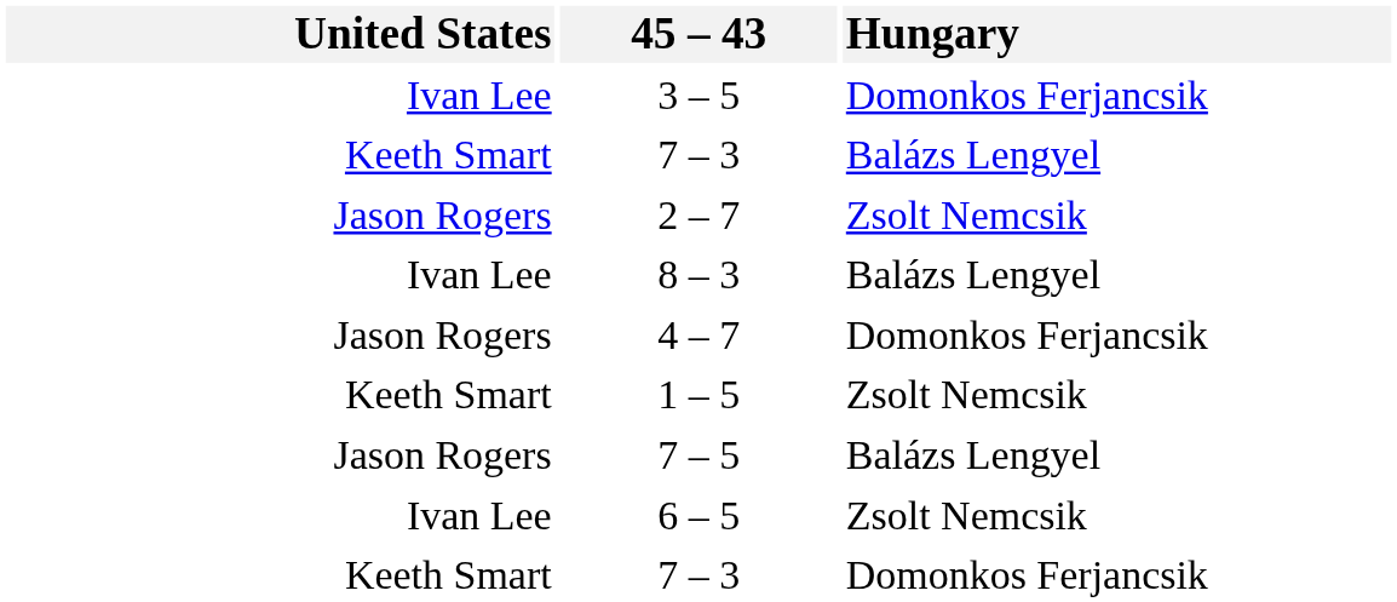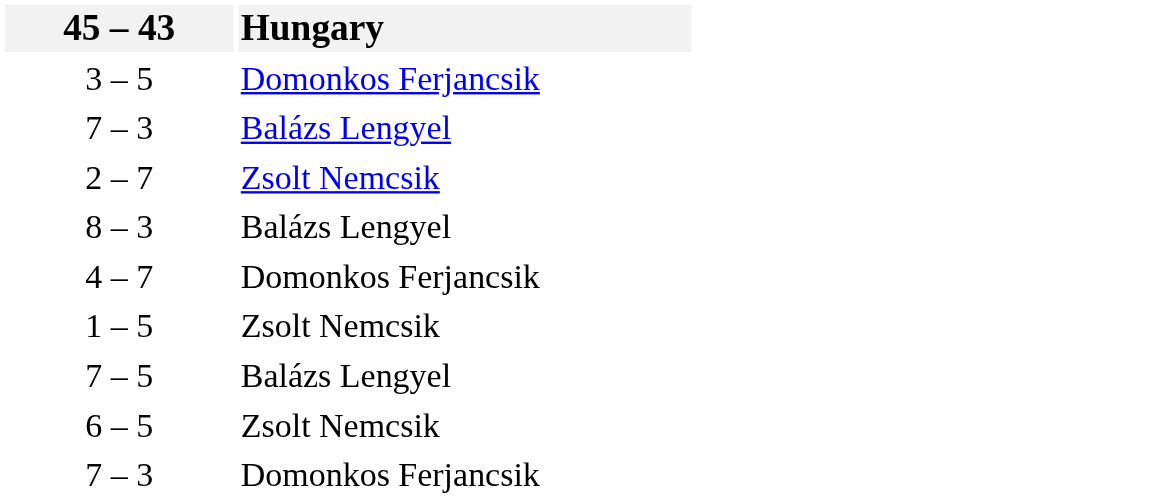 <table style="font-size:90%">
 <tr style="font-size:110%; background:#f2f2f2">
-<td style="width:12em" align=right><strong>United States</strong> </td>
 <td style="width:6em" align=center><strong>45 – 43</strong></td>
 <td style="width:12em"> <strong>Hungary</strong></td>
 </tr>
 <tr>
-<td align=right><a href='#'>Ivan Lee</a></td>
 <td align=center>3 – 5</td>
 <td><a href='#'>Domonkos Ferjancsik</a></td>
 </tr>
 <tr>
-<td align=right><a href='#'>Keeth Smart</a></td>
 <td align=center>7 – 3</td>
 <td><a href='#'>Balázs Lengyel</a></td>
 </tr>
 <tr>
-<td align=right><a href='#'>Jason Rogers</a></td>
 <td align=center>2 – 7</td>
 <td><a href='#'>Zsolt Nemcsik</a></td>
 </tr>
 <tr>
-<td align=right>Ivan Lee</td>
 <td align=center>8 – 3</td>
 <td>Balázs Lengyel</td>
 </tr>
 <tr>
-<td align=right>Jason Rogers</td>
 <td align=center>4 – 7</td>
 <td>Domonkos Ferjancsik</td>
 </tr>
 <tr>
-<td align=right>Keeth Smart</td>
 <td align=center>1 – 5</td>
 <td>Zsolt Nemcsik</td>
 </tr>
 <tr>
-<td align=right>Jason Rogers</td>
 <td align=center>7 – 5</td>
 <td>Balázs Lengyel</td>
 </tr>
 <tr>
-<td align=right>Ivan Lee</td>
 <td align=center>6 – 5</td>
 <td>Zsolt Nemcsik</td>
 </tr>
 <tr>
-<td align=right>Keeth Smart</td>
 <td align=center>7 – 3</td>
 <td>Domonkos Ferjancsik</td>
 </tr>
 </table>
